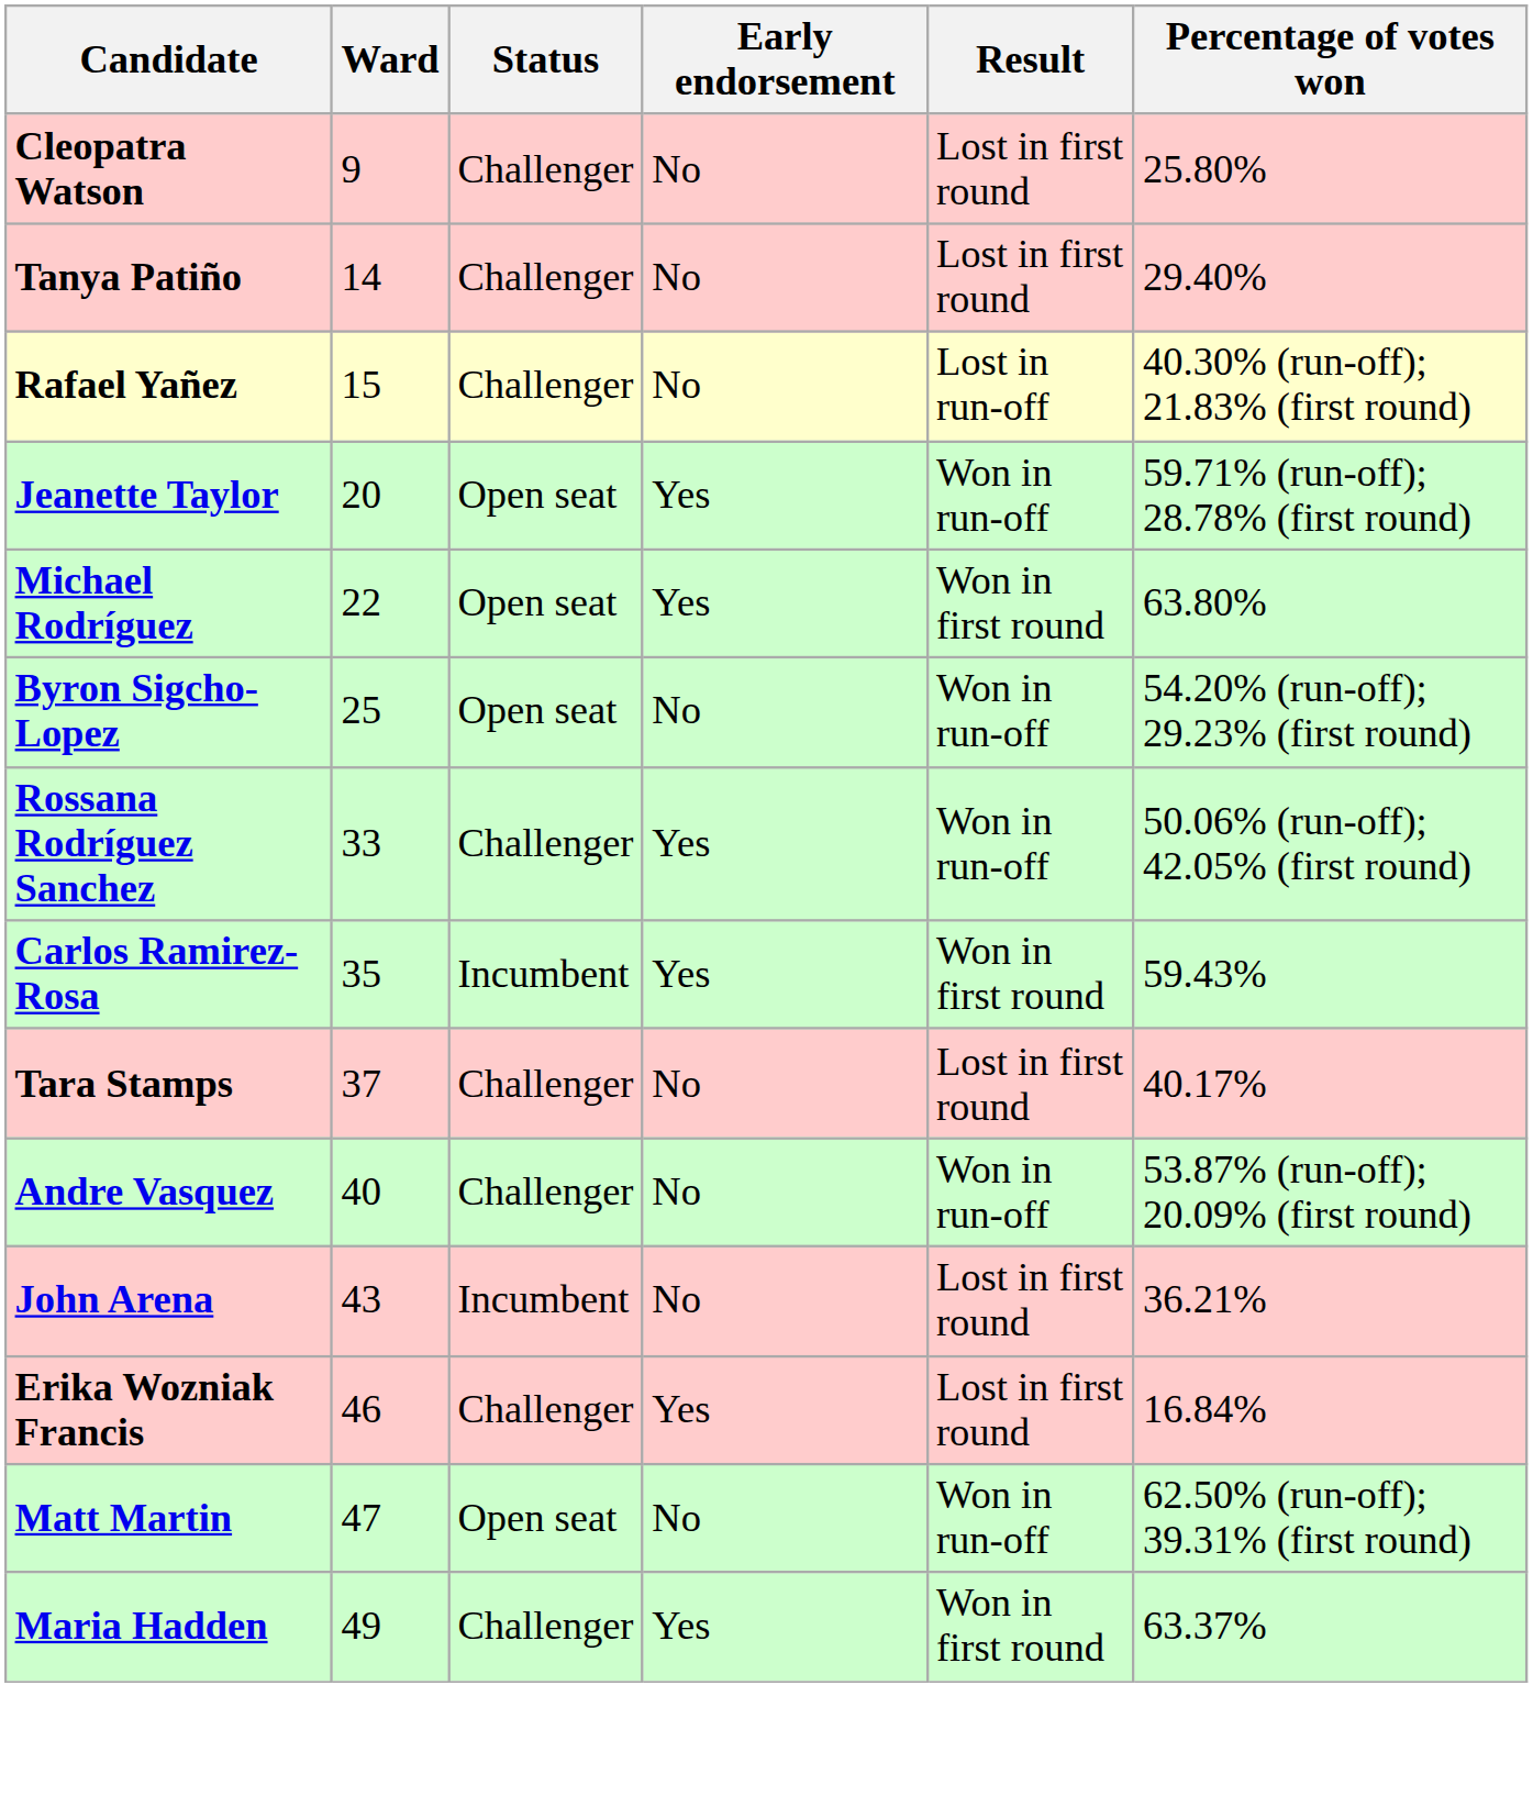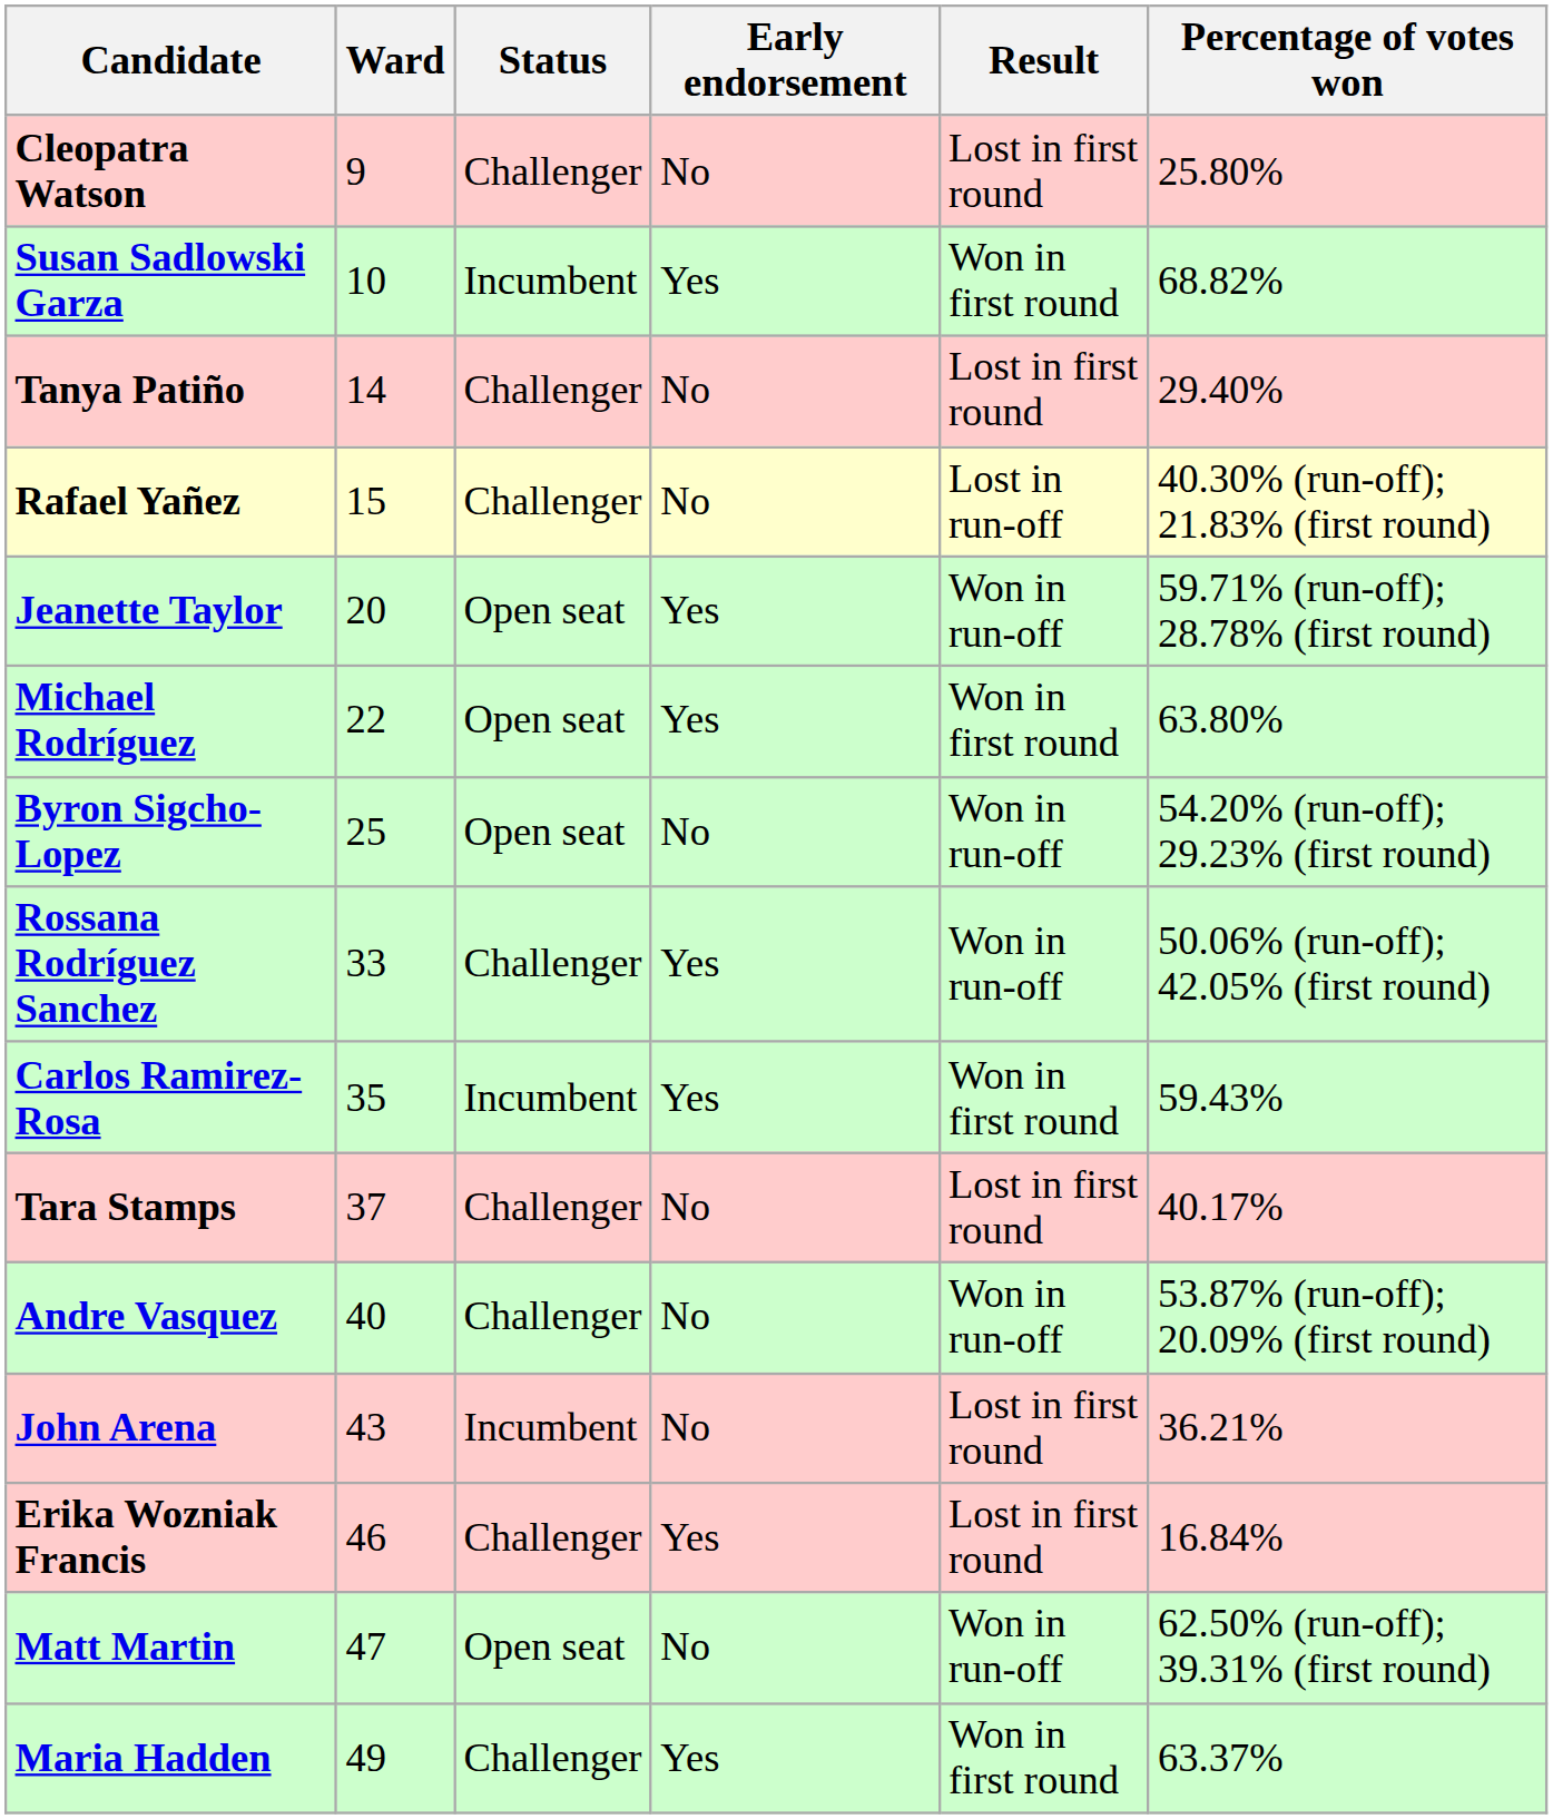 <table class="wikitable sortable mw-collapsible">
 <tr>
 <th>Candidate</th>
 <th>Ward</th>
 <th>Status</th>
 <th>Early endorsement</th>
 <th>Result</th>
 <th>Percentage of votes won</th>
 </tr>
 <tr bgcolor="ffcccc">
 <td><strong>Cleopatra Watson</strong></td>
 <td>9</td>
 <td>Challenger</td>
 <td>No</td>
 <td>Lost in first round</td>
 <td>25.80%</td>
+</tr>
+<tr bgcolor="ccffcc">
+<td><a href='#'><strong>Susan Sadlowski Garza</strong></a></td>
+<td>10</td>
+<td>Incumbent</td>
+<td>Yes</td>
+<td>Won in first round</td>
+<td>68.82%</td>
 </tr>
 <tr bgcolor="ffcccc">
 <td><strong>Tanya Patiño</strong></td>
 <td>14</td>
 <td>Challenger</td>
 <td>No</td>
 <td>Lost in first round</td>
 <td>29.40%</td>
 </tr>
 <tr bgcolor="ffffcc">
 <td><strong>Rafael Yañez</strong></td>
 <td>15</td>
 <td>Challenger</td>
 <td>No</td>
 <td>Lost in run-off</td>
 <td>40.30% (run-off); 21.83% (first round)</td>
 </tr>
 <tr bgcolor="ccffcc">
 <td><strong><a href='#'>Jeanette Taylor</a></strong></td>
 <td>20</td>
 <td>Open seat</td>
 <td>Yes</td>
 <td>Won in run-off</td>
 <td>59.71% (run-off); 28.78% (first round)</td>
 </tr>
 <tr bgcolor="ccffcc">
 <td><strong><a href='#'>Michael Rodríguez</a></strong></td>
 <td>22</td>
 <td>Open seat</td>
 <td>Yes</td>
 <td>Won in first round</td>
 <td>63.80%</td>
 </tr>
 <tr bgcolor="ccffcc">
 <td><strong><a href='#'>Byron Sigcho-Lopez</a></strong></td>
 <td>25</td>
 <td>Open seat</td>
 <td>No</td>
 <td>Won in run-off</td>
 <td>54.20% (run-off); 29.23% (first round)</td>
 </tr>
 <tr bgcolor="ccffcc">
 <td><strong><a href='#'>Rossana Rodríguez Sanchez</a></strong></td>
 <td>33</td>
 <td>Challenger</td>
 <td>Yes</td>
 <td>Won in run-off</td>
 <td>50.06% (run-off); 42.05% (first round)</td>
 </tr>
 <tr bgcolor="ccffcc">
 <td><strong><a href='#'>Carlos Ramirez-Rosa</a></strong></td>
 <td>35</td>
 <td>Incumbent</td>
 <td>Yes</td>
 <td>Won in first round</td>
 <td>59.43%</td>
 </tr>
 <tr bgcolor="ffcccc">
 <td><strong>Tara Stamps</strong></td>
 <td>37</td>
 <td>Challenger</td>
 <td>No</td>
 <td>Lost in first round</td>
 <td>40.17%</td>
 </tr>
 <tr bgcolor="ccffcc">
 <td><strong><a href='#'>Andre Vasquez</a></strong></td>
 <td>40</td>
 <td>Challenger</td>
 <td>No</td>
 <td>Won in run-off</td>
 <td>53.87% (run-off); 20.09% (first round)</td>
 </tr>
 <tr bgcolor="ffcccc">
 <td><strong><a href='#'>John Arena</a></strong></td>
 <td>43</td>
 <td>Incumbent</td>
 <td>No</td>
 <td>Lost in first round</td>
 <td>36.21%</td>
 </tr>
 <tr bgcolor="ffcccc">
 <td><strong>Erika Wozniak Francis</strong></td>
 <td>46</td>
 <td>Challenger</td>
 <td>Yes</td>
 <td>Lost in first round</td>
 <td>16.84%</td>
 </tr>
 <tr bgcolor="ccffcc">
 <td><strong><a href='#'>Matt Martin</a></strong></td>
 <td>47</td>
 <td>Open seat</td>
 <td>No</td>
 <td>Won in run-off</td>
 <td>62.50% (run-off); 39.31% (first round)</td>
 </tr>
 <tr bgcolor="ccffcc">
 <td><strong><a href='#'>Maria Hadden</a></strong></td>
 <td>49</td>
 <td>Challenger</td>
 <td>Yes</td>
 <td>Won in first round</td>
 <td>63.37%</td>
 </tr>
 </table>
